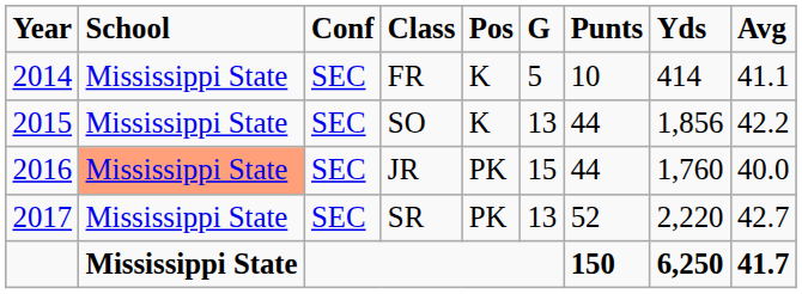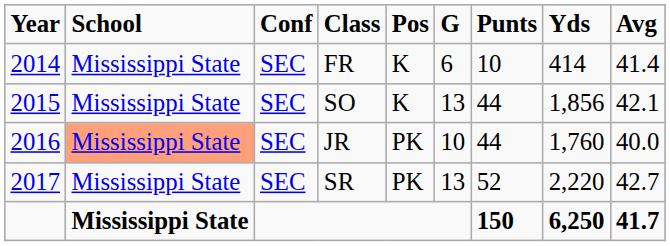 <table class="wikitable">
 <tr>
 <td style="font-weight:bold;">Year</td>
 <td style="font-weight:bold;">School</td>
 <td style="font-weight:bold;">Conf</td>
 <td style="font-weight:bold;">Class</td>
 <td style="font-weight:bold;">Pos</td>
 <td style="font-weight:bold;">G</td>
 <td style="font-weight:bold;">Punts</td>
 <td style="font-weight:bold;">Yds</td>
 <td style="font-weight:bold;">Avg</td>
 </tr>
 <tr>
 <td><a href='#'>2014</a></td>
 <td><a href='#'>Mississippi State</a></td>
 <td><a href='#'>SEC</a></td>
 <td>FR</td>
 <td>K</td>
-<td>5</td>
+<td>6</td>
 <td>10</td>
 <td>414</td>
-<td>41.1</td>
+<td>41.4</td>
 </tr>
 <tr>
 <td><a href='#'>2015</a></td>
 <td><a href='#'>Mississippi State</a></td>
 <td><a href='#'>SEC</a></td>
 <td>SO</td>
 <td>K</td>
 <td>13</td>
 <td>44</td>
 <td>1,856</td>
-<td>42.2</td>
+<td>42.1</td>
 </tr>
 <tr>
 <td><a href='#'>2016</a></td>
 <td style="background: lightsalmon;"><a href='#'>Mississippi State</a></td>
 <td><a href='#'>SEC</a></td>
 <td>JR</td>
 <td>PK</td>
-<td>15</td>
+<td>10</td>
 <td>44</td>
 <td>1,760</td>
 <td>40.0</td>
 </tr>
 <tr>
 <td><a href='#'>2017</a></td>
 <td><a href='#'>Mississippi State</a></td>
 <td><a href='#'>SEC</a></td>
 <td>SR</td>
 <td>PK</td>
 <td>13</td>
 <td>52</td>
 <td>2,220</td>
 <td>42.7</td>
 </tr>
 <tr>
 <td style="font-weight:bold;"></td>
 <td style="font-weight:bold;">Mississippi State</td>
 <td colspan="4" style="font-weight:bold;"></td>
 <td style="font-weight:bold;">150</td>
 <td style="font-weight:bold;">6,250</td>
 <td style="font-weight:bold;">41.7</td>
 </tr>
 </table>
